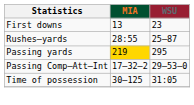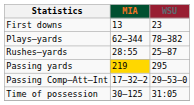 <table class="wikitable">
 <tr>
 <th>Statistics</th>
 <th style="background:#005030; color:#f47321">MIA</th>
 <th style="background:#981e32; color:#5e6a71">WSU</th>
 </tr>
 <tr>
 <td>First downs</td>
 <td>13</td>
 <td>23</td>
+</tr>
+<tr>
+<td>Plays–yards</td>
+<td>62–344</td>
+<td>78–382</td>
 </tr>
 <tr>
 <td>Rushes–yards</td>
 <td>28:55</td>
 <td>25–87</td>
 </tr>
 <tr>
 <td>Passing yards</td>
 <td style="background: gold;">219</td>
 <td>295</td>
 </tr>
 <tr>
 <td>Passing Comp–Att–Int</td>
 <td>17–32–2</td>
 <td>29–53–0</td>
 </tr>
 <tr>
 <td>Time of possession</td>
 <td>30–125</td>
 <td>31:05</td>
 </tr>
 <tr>
 </tr>
 </table>
